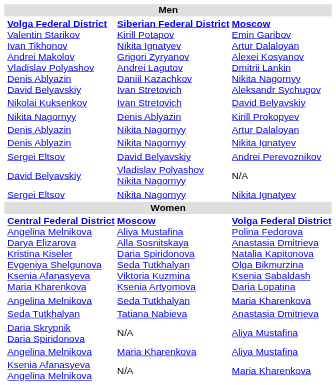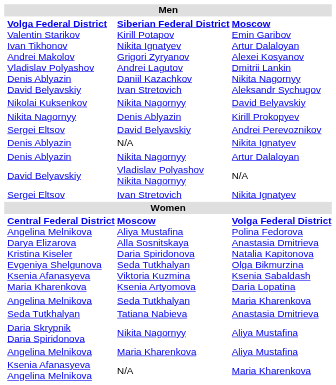 <table>
 <tr bgcolor="DFDFDF">
 <td colspan="4" align="center"><strong>Men</strong></td>
 </tr>
 <tr>
 <td><br></td>
 <td><strong><a href='#'>Volga Federal District</a></strong><br><a href='#'>Valentin Starikov</a><br><a href='#'>Ivan Tikhonov</a><br><a href='#'>Andrei Makolov</a><br><a href='#'>Vladislav Polyashov</a><br><a href='#'>Denis Ablyazin</a><br><a href='#'>David Belyavskiy</a></td>
 <td><strong><a href='#'>Siberian Federal District</a></strong><br><a href='#'>Kirill Potapov</a><br><a href='#'>Nikita Ignatyev</a><br><a href='#'>Grigori Zyryanov</a><br><a href='#'>Andrei Lagutov</a><br><a href='#'>Daniil Kazachkov</a><br><a href='#'>Ivan Stretovich</a><br></td>
 <td><strong><a href='#'>Moscow</a></strong><br><a href='#'>Emin Garibov</a><br><a href='#'>Artur Dalaloyan</a><br><a href='#'>Alexei Kosyanov</a><br><a href='#'>Dmitrii Lankin</a><br><a href='#'>Nikita Nagornyy</a><br><a href='#'>Aleksandr Sychugov</a></td>
 </tr>
 <tr>
 <td><br></td>
 <td><a href='#'>Nikolai Kuksenkov</a></td>
-<td><a href='#'>Ivan Stretovich</a></td>
+<td><a href='#'>Nikita Nagornyy</a></td>
 <td><a href='#'>David Belyavskiy</a></td>
 </tr>
 <tr>
 <td><br></td>
 <td><a href='#'>Nikita Nagornyy</a></td>
 <td><a href='#'>Denis Ablyazin</a></td>
 <td><a href='#'>Kirill Prokopyev</a></td>
 </tr>
 <tr>
 <td><br></td>
+<td><a href='#'>Sergei Eltsov</a></td>
+<td><a href='#'>David Belyavskiy</a></td>
+<td><a href='#'>Andrei Perevoznikov</a></td>
+</tr>
+<tr>
+<td><br></td>
 <td><a href='#'>Denis Ablyazin</a></td>
-<td><a href='#'>Nikita Nagornyy</a></td>
-<td><a href='#'>Artur Dalaloyan</a></td>
+<td>N/A</td>
+<td><a href='#'>Nikita Ignatyev</a></td>
 </tr>
 <tr>
 <td><br></td>
 <td><a href='#'>Denis Ablyazin</a></td>
 <td><a href='#'>Nikita Nagornyy</a></td>
-<td><a href='#'>Nikita Ignatyev</a></td>
-</tr>
-<tr>
-<td><br></td>
-<td><a href='#'>Sergei Eltsov</a></td>
-<td><a href='#'>David Belyavskiy</a></td>
-<td><a href='#'>Andrei Perevoznikov</a></td>
+<td><a href='#'>Artur Dalaloyan</a></td>
 </tr>
 <tr>
 <td><br></td>
 <td><a href='#'>David Belyavskiy</a></td>
 <td><a href='#'>Vladislav Polyashov</a><br><a href='#'>Nikita Nagornyy</a></td>
 <td>N/A</td>
 </tr>
 <tr>
 <td><br></td>
 <td><a href='#'>Sergei Eltsov</a></td>
-<td><a href='#'>Nikita Nagornyy</a></td>
+<td><a href='#'>Ivan Stretovich</a></td>
 <td><a href='#'>Nikita Ignatyev</a></td>
 </tr>
 <tr bgcolor="DFDFDF">
 <td colspan="4" align="center"><strong>Women</strong></td>
 </tr>
 <tr>
 <td><br></td>
 <td><strong><a href='#'>Central Federal District</a></strong><br><a href='#'>Angelina Melnikova</a><br><a href='#'>Darya Elizarova</a><br><a href='#'>Kristina Kiseler</a><br><a href='#'>Evgeniya Shelgunova</a><br><a href='#'>Ksenia Afanasyeva</a><br><a href='#'>Maria Kharenkova</a></td>
 <td><strong><a href='#'>Moscow</a></strong><br><a href='#'>Aliya Mustafina</a><br><a href='#'>Alla Sosnitskaya</a><br><a href='#'>Daria Spiridonova</a><br><a href='#'>Seda Tutkhalyan</a><br><a href='#'>Viktoria Kuzmina</a><br><a href='#'>Ksenia Artyomova</a><br></td>
 <td><strong><a href='#'>Volga Federal District</a></strong><br><a href='#'>Polina Fedorova</a><br><a href='#'>Anastasia Dmitrieva</a><br><a href='#'>Natalia Kapitonova</a><br><a href='#'>Olga Bikmurzina</a><br><a href='#'>Ksenia Sabaldash</a><br><a href='#'>Daria Lopatina</a></td>
 </tr>
 <tr>
 <th scope=row style="text-align:left"><br></th>
 <td><a href='#'>Angelina Melnikova</a></td>
 <td><a href='#'>Seda Tutkhalyan</a></td>
 <td><a href='#'>Maria Kharenkova</a></td>
 </tr>
 <tr>
 <td><br></td>
 <td><a href='#'>Seda Tutkhalyan</a></td>
 <td><a href='#'>Tatiana Nabieva</a></td>
 <td><a href='#'>Anastasia Dmitrieva</a></td>
 </tr>
 <tr>
 <td><br></td>
 <td><a href='#'>Daria Skrypnik</a><br><a href='#'>Daria Spiridonova</a></td>
-<td>N/A</td>
+<td><a href='#'>Nikita Nagornyy</a></td>
 <td><a href='#'>Aliya Mustafina</a></td>
 </tr>
 <tr>
 <td><br></td>
 <td><a href='#'>Angelina Melnikova</a></td>
 <td><a href='#'>Maria Kharenkova</a></td>
 <td><a href='#'>Aliya Mustafina</a></td>
 </tr>
 <tr>
 <td><br></td>
 <td><a href='#'>Ksenia Afanasyeva</a><br><a href='#'>Angelina Melnikova</a></td>
 <td>N/A</td>
 <td><a href='#'>Maria Kharenkova</a></td>
 </tr>
 </table>
